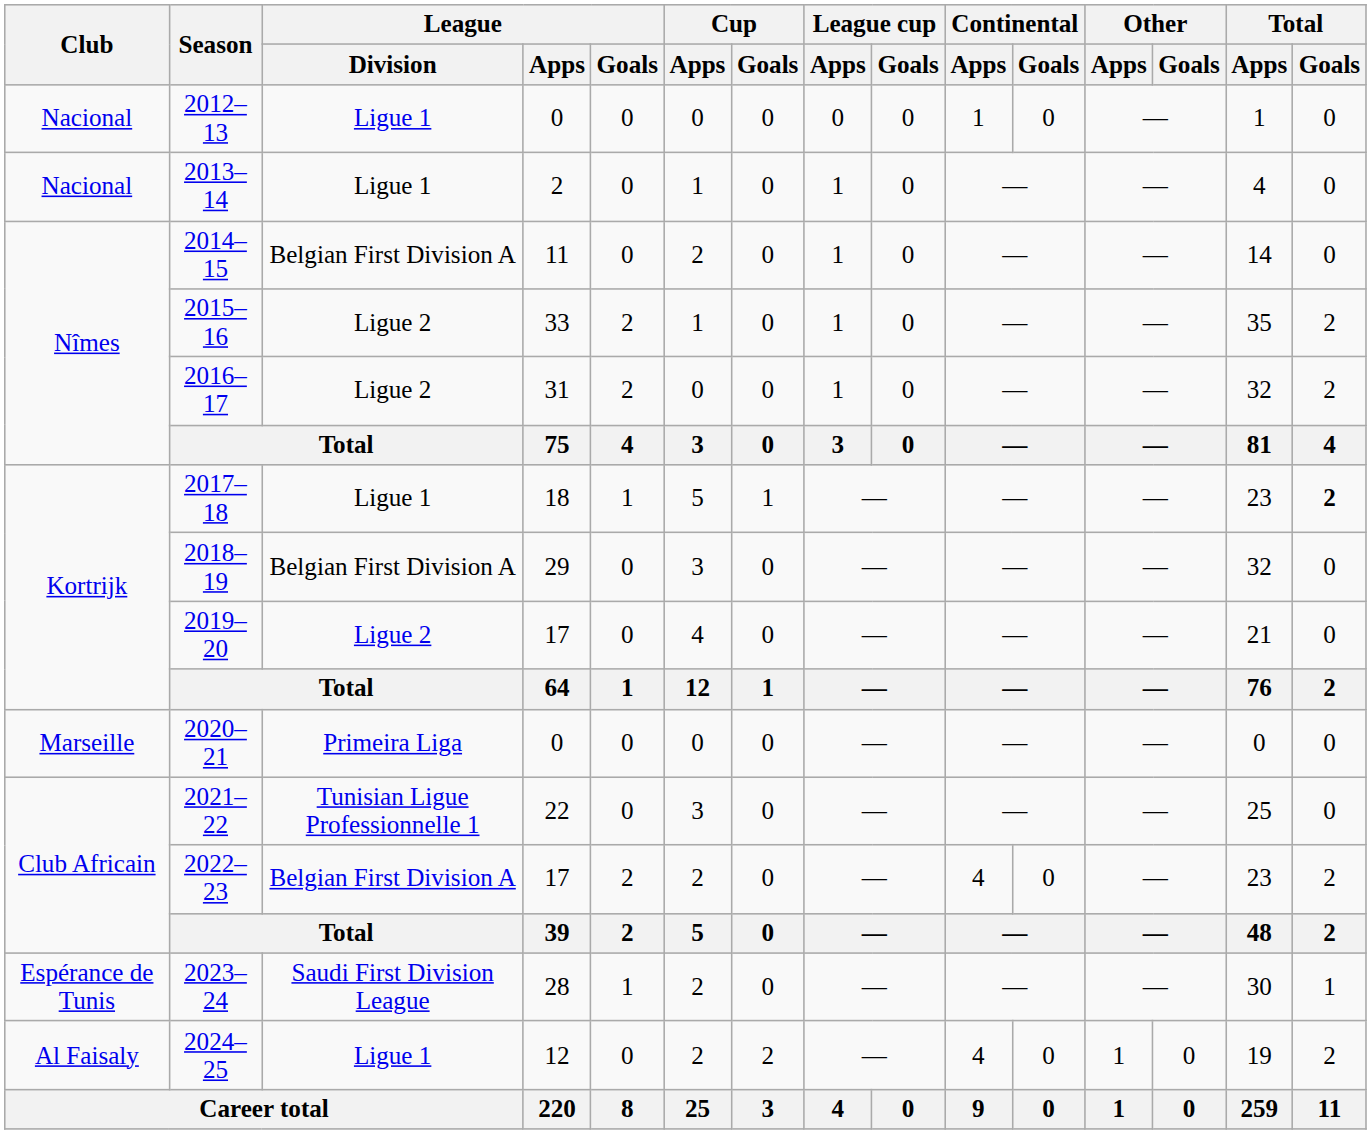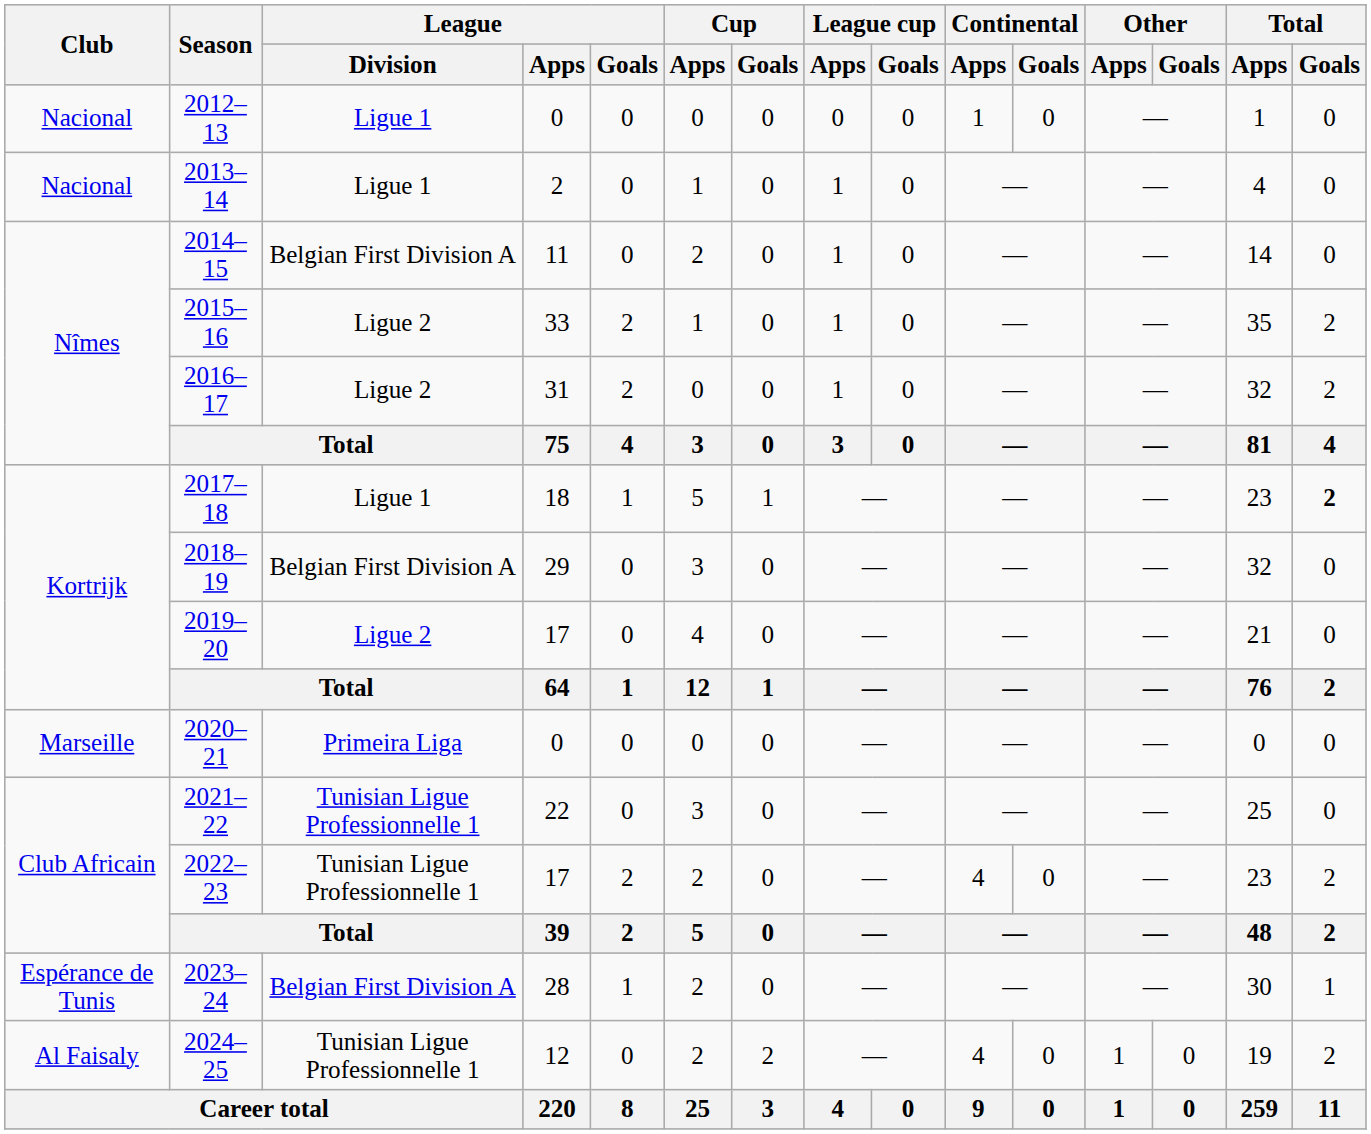 <table class="wikitable" style="text-align: center">
 <tr>
 <th rowspan=2>Club</th>
 <th rowspan=2>Season</th>
 <th colspan=3>League</th>
 <th colspan=2>Cup</th>
 <th colspan=2>League cup</th>
 <th colspan=2>Continental</th>
 <th colspan=2>Other</th>
 <th colspan=2>Total</th>
 </tr>
 <tr>
 <th>Division</th>
 <th>Apps</th>
 <th>Goals</th>
 <th>Apps</th>
 <th>Goals</th>
 <th>Apps</th>
 <th>Goals</th>
 <th>Apps</th>
 <th>Goals</th>
 <th>Apps</th>
 <th>Goals</th>
 <th>Apps</th>
 <th>Goals</th>
 </tr>
 <tr>
 <td><a href='#'>Nacional</a></td>
 <td><a href='#'>2012–13</a></td>
 <td><a href='#'>Ligue 1</a></td>
 <td>0</td>
 <td>0</td>
 <td>0</td>
 <td>0</td>
 <td>0</td>
 <td>0</td>
 <td>1</td>
 <td>0</td>
 <td colspan=2>—</td>
 <td>1</td>
 <td>0</td>
 </tr>
 <tr>
 <td><a href='#'>Nacional</a></td>
 <td><a href='#'>2013–14</a></td>
 <td>Ligue 1</td>
 <td>2</td>
 <td>0</td>
 <td>1</td>
 <td>0</td>
 <td>1</td>
 <td>0</td>
 <td colspan=2>—</td>
 <td colspan=2>—</td>
 <td>4</td>
 <td>0</td>
 </tr>
 <tr>
 <td rowspan=4><a href='#'>Nîmes</a></td>
 <td><a href='#'>2014–15</a></td>
 <td>Belgian First Division A</td>
 <td>11</td>
 <td>0</td>
 <td>2</td>
 <td>0</td>
 <td>1</td>
 <td>0</td>
 <td colspan=2>—</td>
 <td colspan=2>—</td>
 <td>14</td>
 <td>0</td>
 </tr>
 <tr>
 <td><a href='#'>2015–16</a></td>
 <td>Ligue 2</td>
 <td>33</td>
 <td>2</td>
 <td>1</td>
 <td>0</td>
 <td>1</td>
 <td>0</td>
 <td colspan=2>—</td>
 <td colspan=2>—</td>
 <td>35</td>
 <td>2</td>
 </tr>
 <tr>
 <td><a href='#'>2016–17</a></td>
 <td>Ligue 2</td>
 <td>31</td>
 <td>2</td>
 <td>0</td>
 <td>0</td>
 <td>1</td>
 <td>0</td>
 <td colspan=2>—</td>
 <td colspan=2>—</td>
 <td>32</td>
 <td>2</td>
 </tr>
 <tr>
 <th colspan=2>Total</th>
 <th>75</th>
 <th>4</th>
 <th>3</th>
 <th>0</th>
 <th>3</th>
 <th>0</th>
 <th colspan=2>—</th>
 <th colspan=2>—</th>
 <th>81</th>
 <th>4</th>
 </tr>
 <tr>
 <td rowspan=4><a href='#'>Kortrijk</a></td>
 <td><a href='#'>2017–18</a></td>
 <td>Ligue 1</td>
 <td>18</td>
 <td>1</td>
 <td>5</td>
 <td>1</td>
 <td colspan=2>—</td>
 <td colspan=2>—</td>
 <td colspan=2>—</td>
 <td>23</td>
 <td><strong>2</strong></td>
 </tr>
 <tr>
 <td><a href='#'>2018–19</a></td>
 <td>Belgian First Division A</td>
 <td>29</td>
 <td>0</td>
 <td>3</td>
 <td>0</td>
 <td colspan=2>—</td>
 <td colspan=2>—</td>
 <td colspan=2>—</td>
 <td>32</td>
 <td>0</td>
 </tr>
 <tr>
 <td><a href='#'>2019–20</a></td>
 <td><a href='#'>Ligue 2</a></td>
 <td>17</td>
 <td>0</td>
 <td>4</td>
 <td>0</td>
 <td colspan=2>—</td>
 <td colspan=2>—</td>
 <td colspan=2>—</td>
 <td>21</td>
 <td>0</td>
 </tr>
 <tr>
 <th colspan=2>Total</th>
 <th>64</th>
 <th>1</th>
 <th>12</th>
 <th>1</th>
 <th colspan=2>—</th>
 <th colspan=2>—</th>
 <th colspan=2>—</th>
 <th>76</th>
 <th>2</th>
 </tr>
 <tr>
 <td><a href='#'>Marseille</a></td>
 <td><a href='#'>2020–21</a></td>
 <td><a href='#'>Primeira Liga</a></td>
 <td>0</td>
 <td>0</td>
 <td>0</td>
 <td>0</td>
 <td colspan=2>—</td>
 <td colspan=2>—</td>
 <td colspan=2>—</td>
 <td>0</td>
 <td>0</td>
 </tr>
 <tr>
 <td rowspan=3><a href='#'>Club Africain</a></td>
 <td><a href='#'>2021–22</a></td>
 <td><a href='#'>Tunisian Ligue Professionnelle 1</a></td>
 <td>22</td>
 <td>0</td>
 <td>3</td>
 <td>0</td>
 <td colspan=2>—</td>
 <td colspan=2>—</td>
 <td colspan=2>—</td>
 <td>25</td>
 <td>0</td>
 </tr>
 <tr>
 <td><a href='#'>2022–23</a></td>
-<td><a href='#'>Belgian First Division A</a></td>
+<td>Tunisian Ligue Professionnelle 1</td>
 <td>17</td>
 <td>2</td>
 <td>2</td>
 <td>0</td>
 <td colspan=2>—</td>
 <td>4</td>
 <td>0</td>
 <td colspan=2>—</td>
 <td>23</td>
 <td>2</td>
 </tr>
 <tr>
 <th colspan=2>Total</th>
 <th>39</th>
 <th>2</th>
 <th>5</th>
 <th>0</th>
 <th colspan=2>—</th>
 <th colspan=2>—</th>
 <th colspan=2>—</th>
 <th>48</th>
 <th>2</th>
 </tr>
 <tr>
 <td><a href='#'>Espérance de Tunis</a></td>
 <td><a href='#'>2023–24</a></td>
-<td><a href='#'>Saudi First Division League</a></td>
+<td><a href='#'>Belgian First Division A</a></td>
 <td>28</td>
 <td>1</td>
 <td>2</td>
 <td>0</td>
 <td colspan=2>—</td>
 <td colspan=2>—</td>
 <td colspan=2>—</td>
 <td>30</td>
 <td>1</td>
 </tr>
 <tr>
 <td><a href='#'>Al Faisaly</a></td>
 <td><a href='#'>2024–25</a></td>
-<td><a href='#'>Ligue 1</a></td>
+<td>Tunisian Ligue Professionnelle 1</td>
 <td>12</td>
 <td>0</td>
 <td>2</td>
 <td>2</td>
 <td colspan=2>—</td>
 <td>4</td>
 <td>0</td>
 <td>1</td>
 <td>0</td>
 <td>19</td>
 <td>2</td>
 </tr>
 <tr>
 <th colspan=3>Career total</th>
 <th>220</th>
 <th>8</th>
 <th>25</th>
 <th>3</th>
 <th>4</th>
 <th>0</th>
 <th>9</th>
 <th>0</th>
 <th>1</th>
 <th>0</th>
 <th>259</th>
 <th>11</th>
 </tr>
 </table>
